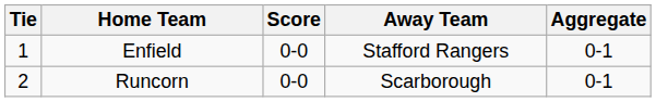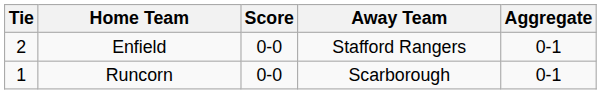 <table class="wikitable" style="text-align:center;">
 <tr>
 <th width=20>Tie</th>
 <th width=175>Home Team</th>
 <th width=20>Score</th>
 <th width=175>Away Team</th>
 <th width=20>Aggregate</th>
 </tr>
 <tr>
-<td>1</td>
+<td>2</td>
 <td>Enfield</td>
 <td>0-0</td>
 <td>Stafford Rangers</td>
 <td>0-1</td>
 </tr>
 <tr>
-<td>2</td>
+<td>1</td>
 <td>Runcorn</td>
 <td>0-0</td>
 <td>Scarborough</td>
 <td>0-1</td>
 </tr>
 </table>
